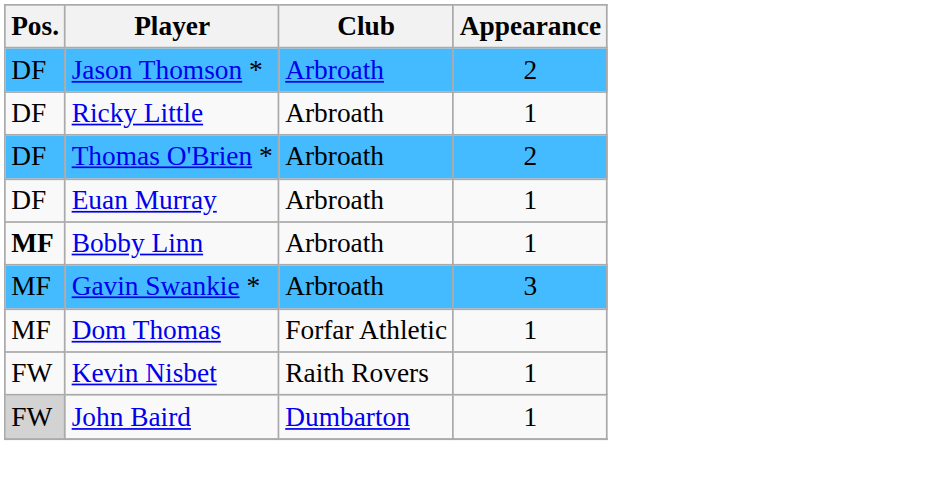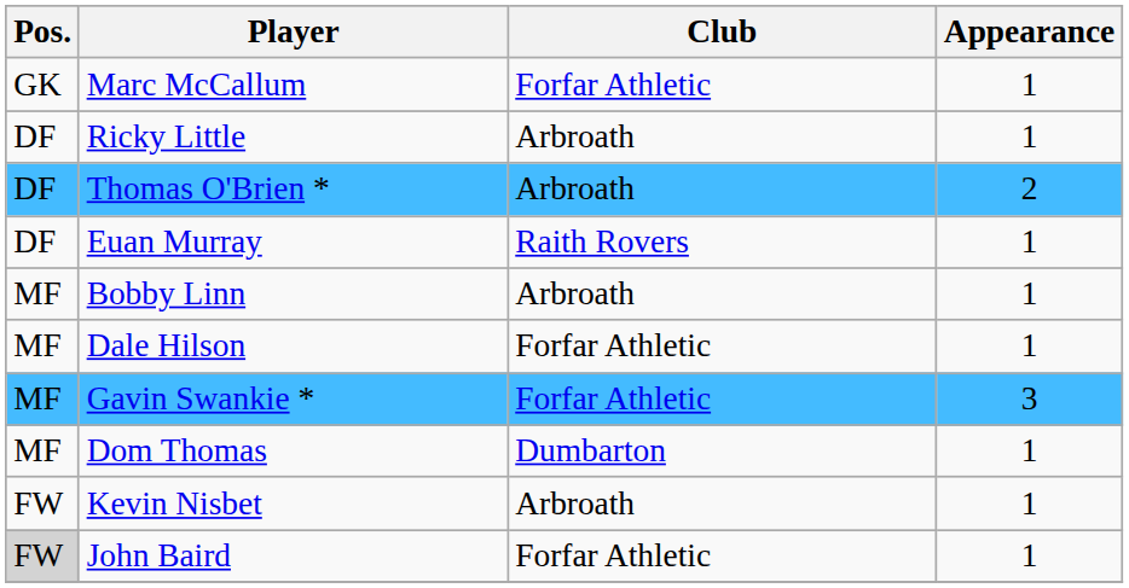 <table class="wikitable">
 <tr>
 <th>Pos.</th>
 <th>Player</th>
 <th>Club</th>
 <th>Appearance</th>
 </tr>
-<tr style="background:#44bbff;">
-<td>DF</td>
-<td><a href='#'>Jason Thomson</a> *</td>
-<td><a href='#'>Arbroath</a></td>
-<td align="center">2</td>
+<tr>
+<td>GK</td>
+<td style="width:200px;"><a href='#'>Marc McCallum</a></td>
+<td style="width:200px;"><a href='#'>Forfar Athletic</a></td>
+<td align="center">1</td>
 </tr>
 <tr>
 <td>DF</td>
 <td><a href='#'>Ricky Little</a></td>
 <td>Arbroath</td>
 <td align="center">1</td>
 </tr>
 <tr style="background:#44bbff;">
 <td>DF</td>
 <td><a href='#'>Thomas O'Brien</a> *</td>
 <td>Arbroath</td>
 <td align="center">2</td>
 </tr>
 <tr>
 <td>DF</td>
 <td><a href='#'>Euan Murray</a></td>
+<td><a href='#'>Raith Rovers</a></td>
+<td align="center">1</td>
+</tr>
+<tr>
+<td>MF</td>
+<td><a href='#'>Bobby Linn</a></td>
 <td>Arbroath</td>
 <td align="center">1</td>
 </tr>
 <tr>
-<td><strong>MF</strong></td>
-<td><a href='#'>Bobby Linn</a></td>
-<td>Arbroath</td>
+<td>MF</td>
+<td><a href='#'>Dale Hilson</a></td>
+<td>Forfar Athletic</td>
 <td align="center">1</td>
 </tr>
 <tr style="background:#44bbff;">
 <td>MF</td>
 <td><a href='#'>Gavin Swankie</a> *</td>
-<td>Arbroath</td>
+<td style="width:200px;"><a href='#'>Forfar Athletic</a></td>
 <td align="center">3</td>
 </tr>
 <tr>
 <td>MF</td>
 <td><a href='#'>Dom Thomas</a></td>
-<td>Forfar Athletic</td>
+<td><a href='#'>Dumbarton</a></td>
 <td align="center">1</td>
 </tr>
 <tr>
 <td>FW</td>
 <td><a href='#'>Kevin Nisbet</a></td>
-<td>Raith Rovers</td>
+<td>Arbroath</td>
 <td align="center">1</td>
 </tr>
 <tr>
 <td style="background: lightgrey;">FW</td>
 <td><a href='#'>John Baird</a></td>
-<td><a href='#'>Dumbarton</a></td>
+<td>Forfar Athletic</td>
 <td align="center">1</td>
 </tr>
 <tr>
 </tr>
 </table>
